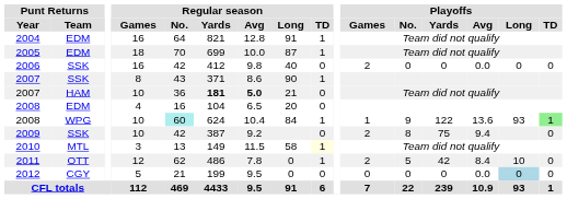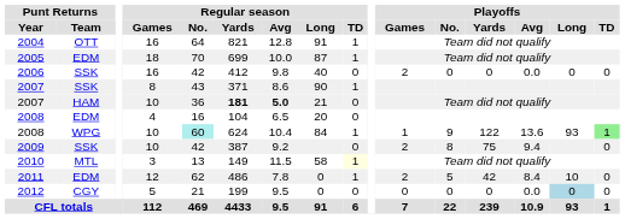 <table BORDER="0" CELLPADDING="1" CELLSPACING="0" width="65%" style="text-align:center">
 <tr bgcolor="#e0e0e0">
 <th colspan="2">Punt Returns</th>
 <th rowspan="99" bgcolor="#ffffff"> </th>
 <th colspan="6">Regular season</th>
 <th rowspan="99" bgcolor="#ffffff"> </th>
 <th colspan="6">Playoffs</th>
 </tr>
 <tr bgcolor="#e0e0e0">
 <th>Year</th>
 <th>Team</th>
 <th>Games</th>
 <th>No.</th>
 <th>Yards</th>
 <th>Avg</th>
 <th>Long</th>
 <th>TD</th>
 <th>Games</th>
 <th>No.</th>
 <th>Yards</th>
 <th>Avg</th>
 <th>Long</th>
 <th>TD</th>
 </tr>
 <tr ALIGN="center">
 <td><a href='#'>2004</a></td>
-<td><a href='#'>EDM</a></td>
+<td><a href='#'>OTT</a></td>
 <td>16</td>
 <td>64</td>
 <td>821</td>
 <td>12.8</td>
 <td>91</td>
 <td>1</td>
 <td colspan="6"><em>Team did not qualify</em></td>
 </tr>
 <tr ALIGN="center" bgcolor="#f0f0f0">
 <td><a href='#'>2005</a></td>
 <td><a href='#'>EDM</a></td>
 <td>18</td>
 <td>70</td>
 <td>699</td>
 <td>10.0</td>
 <td>87</td>
 <td>1</td>
 <td colspan="6"><em>Team did not qualify</em></td>
 </tr>
 <tr ALIGN="center">
 <td><a href='#'>2006</a></td>
 <td><a href='#'>SSK</a></td>
 <td>16</td>
 <td>42</td>
 <td>412</td>
 <td>9.8</td>
 <td>40</td>
 <td>0</td>
 <td>2</td>
 <td>0</td>
 <td>0</td>
 <td>0.0</td>
 <td>0</td>
 <td>0</td>
 </tr>
 <tr ALIGN="center" bgcolor="#f0f0f0">
 <td><a href='#'>2007</a></td>
 <td><a href='#'>SSK</a></td>
 <td>8</td>
 <td>43</td>
 <td>371</td>
 <td>8.6</td>
 <td>90</td>
 <td>1</td>
 <td></td>
 <td></td>
 <td></td>
 <td></td>
 <td></td>
 <td></td>
 </tr>
 <tr ALIGN="center" bgcolor="#f0f0f0">
 <td>2007</td>
 <td><a href='#'>HAM</a></td>
 <td>10</td>
 <td>36</td>
 <td><strong>181</strong></td>
 <td><strong>5.0</strong></td>
 <td>21</td>
 <td>0</td>
 <td colspan="6"><em>Team did not qualify</em></td>
 </tr>
 <tr ALIGN="center">
 <td><a href='#'>2008</a></td>
 <td><a href='#'>EDM</a></td>
 <td>4</td>
 <td>16</td>
 <td>104</td>
 <td>6.5</td>
 <td>20</td>
 <td>0</td>
 <td></td>
 <td></td>
 <td></td>
 <td></td>
 <td></td>
 <td></td>
 </tr>
 <tr ALIGN="center">
 <td>2008</td>
 <td><a href='#'>WPG</a></td>
 <td>10</td>
 <td style="background: paleturquoise;">60</td>
 <td>624</td>
 <td>10.4</td>
 <td>84</td>
 <td>1</td>
 <td>1</td>
 <td>9</td>
 <td>122</td>
 <td>13.6</td>
 <td>93</td>
 <td style="background: lightgreen;">1</td>
 </tr>
 <tr ALIGN="center" bgcolor="#f0f0f0">
 <td><a href='#'>2009</a></td>
 <td><a href='#'>SSK</a></td>
 <td>10</td>
 <td>42</td>
 <td>387</td>
 <td>9.2</td>
 <td></td>
 <td>0</td>
 <td>2</td>
 <td>8</td>
 <td>75</td>
 <td>9.4</td>
 <td></td>
 <td>0</td>
 </tr>
 <tr ALIGN="center">
 <td><a href='#'>2010</a></td>
 <td><a href='#'>MTL</a></td>
 <td>3</td>
 <td>13</td>
 <td>149</td>
 <td>11.5</td>
 <td>58</td>
 <td style="background: lightyellow;">1</td>
 <td colspan="6"><em>Team did not qualify</em></td>
 </tr>
 <tr ALIGN="center" bgcolor="#f0f0f0">
 <td><a href='#'>2011</a></td>
-<td><a href='#'>OTT</a></td>
+<td><a href='#'>EDM</a></td>
 <td>12</td>
 <td>62</td>
 <td>486</td>
 <td>7.8</td>
 <td>0</td>
 <td>1</td>
 <td>2</td>
 <td>5</td>
 <td>42</td>
 <td>8.4</td>
 <td>10</td>
 <td>0</td>
 </tr>
 <tr ALIGN="center">
 <td><a href='#'>2012</a></td>
 <td><a href='#'>CGY</a></td>
 <td>5</td>
 <td>21</td>
 <td>199</td>
 <td>9.5</td>
 <td>0</td>
 <td>0</td>
 <td>0</td>
 <td>0</td>
 <td>0</td>
 <td>0.0</td>
 <td style="background: lightblue;">0</td>
 <td>0</td>
 </tr>
 <tr bgcolor="#e0e0e0">
 <th colspan="3"><a href='#'>CFL totals</a></th>
 <th>112</th>
 <th>469</th>
 <th>4433</th>
 <th>9.5</th>
 <th>91</th>
 <th>6</th>
 <th>7</th>
 <th>22</th>
 <th>239</th>
 <th>10.9</th>
 <th>93</th>
 <th>1</th>
 </tr>
 </table>
